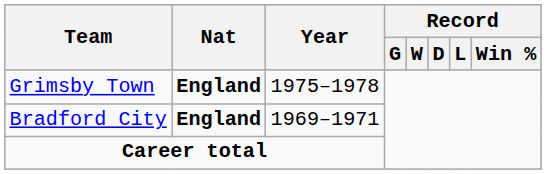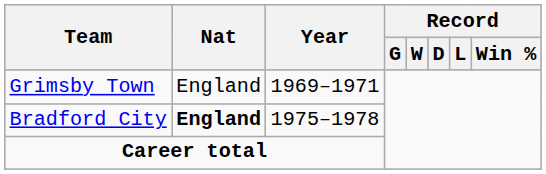 <table class="wikitable" style="text-align: center">
 <tr>
 <th rowspan="2">Team</th>
 <th rowspan="2">Nat</th>
 <th rowspan="2">Year</th>
 <th colspan="5">Record</th>
 </tr>
 <tr>
 <th>G</th>
 <th>W</th>
 <th>D</th>
 <th>L</th>
 <th>Win %</th>
 </tr>
 <tr>
 <td align="left"><a href='#'>Grimsby Town</a></td>
-<td><strong>England</strong></td>
-<td>1975–1978<br></td>
+<td>England</td>
+<td>1969–1971<br></td>
 </tr>
 <tr>
 <td align="left"><a href='#'>Bradford City</a></td>
 <td><strong>England</strong></td>
-<td>1969–1971<br></td>
+<td>1975–1978<br></td>
 </tr>
 <tr>
 <td colspan=3><strong>Career total</strong><br></td>
 </tr>
 </table>
